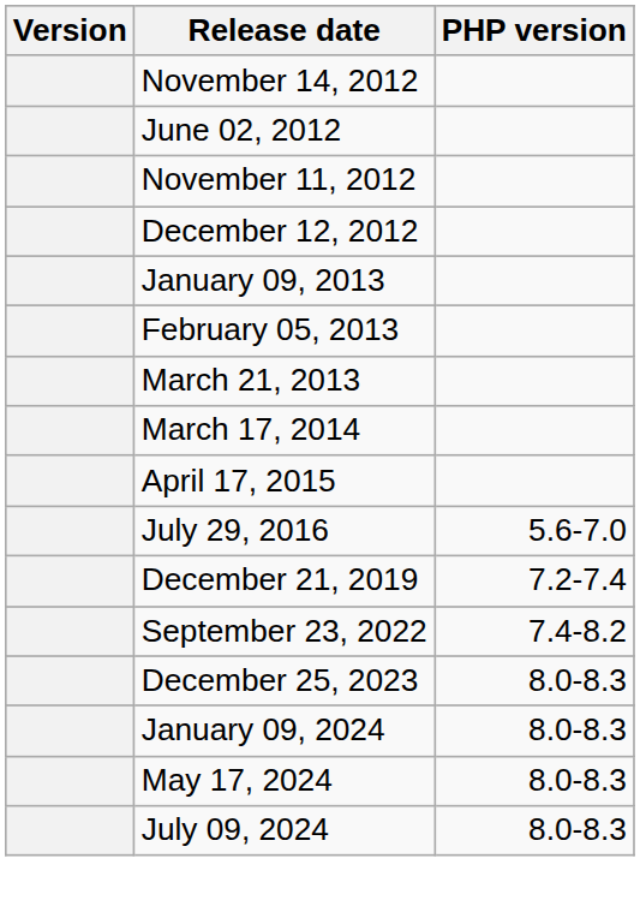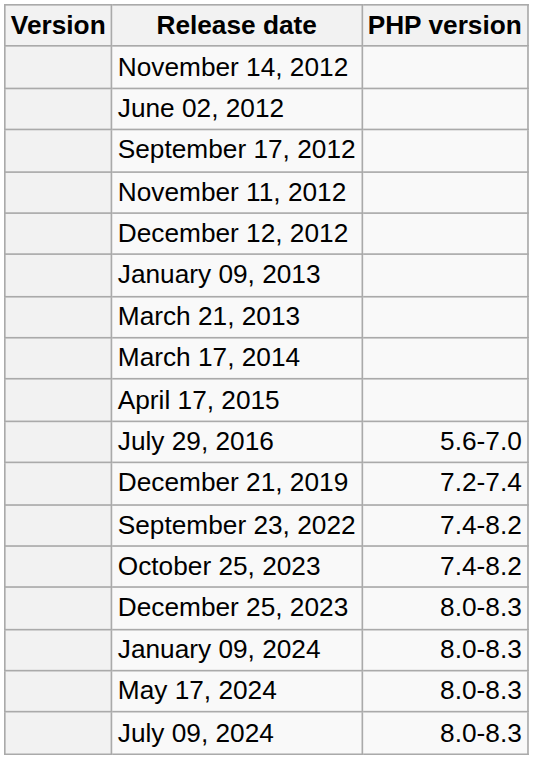 <table class="wikitable mw-collapsible">
 <tr>
 <th>Version</th>
 <th>Release date</th>
 <th>PHP version</th>
 </tr>
 <tr>
 <th></th>
 <td>November 14, 2012</td>
 <td></td>
 </tr>
 <tr>
 <th></th>
 <td>June 02, 2012</td>
 <td></td>
 </tr>
 <tr>
 <th></th>
+<td>September 17, 2012</td>
+<td></td>
+</tr>
+<tr>
+<th></th>
 <td>November 11, 2012</td>
 <td></td>
 </tr>
 <tr>
 <th></th>
 <td>December 12, 2012</td>
 <td></td>
 </tr>
 <tr>
 <th></th>
 <td>January 09, 2013</td>
-<td></td>
-</tr>
-<tr>
-<th></th>
-<td>February 05, 2013</td>
 <td></td>
 </tr>
 <tr>
 <th></th>
 <td>March 21, 2013</td>
 <td></td>
 </tr>
 <tr>
 <th></th>
 <td>March 17, 2014</td>
 <td></td>
 </tr>
 <tr>
 <th></th>
 <td>April 17, 2015</td>
 <td></td>
 </tr>
 <tr>
 <th></th>
 <td>July 29, 2016</td>
 <td style="text-align:right;">5.6-7.0</td>
 </tr>
 <tr>
 <th></th>
 <td>December 21, 2019</td>
 <td style="text-align:right;">7.2-7.4</td>
 </tr>
 <tr>
 <th></th>
 <td>September 23, 2022</td>
 <td style="text-align:right;">7.4-8.2</td>
 </tr>
 <tr>
 <th></th>
+<td>October 25, 2023</td>
+<td style="text-align:right;">7.4-8.2</td>
+</tr>
+<tr>
+<th></th>
 <td>December 25, 2023</td>
 <td style="text-align:right;">8.0-8.3</td>
 </tr>
 <tr>
 <th></th>
 <td>January 09, 2024</td>
 <td style="text-align:right;">8.0-8.3</td>
 </tr>
 <tr>
 <th></th>
 <td>May 17, 2024</td>
 <td style="text-align:right;">8.0-8.3</td>
 </tr>
 <tr>
 <th></th>
 <td>July 09, 2024</td>
 <td style="text-align:right;">8.0-8.3</td>
 </tr>
 </table>
